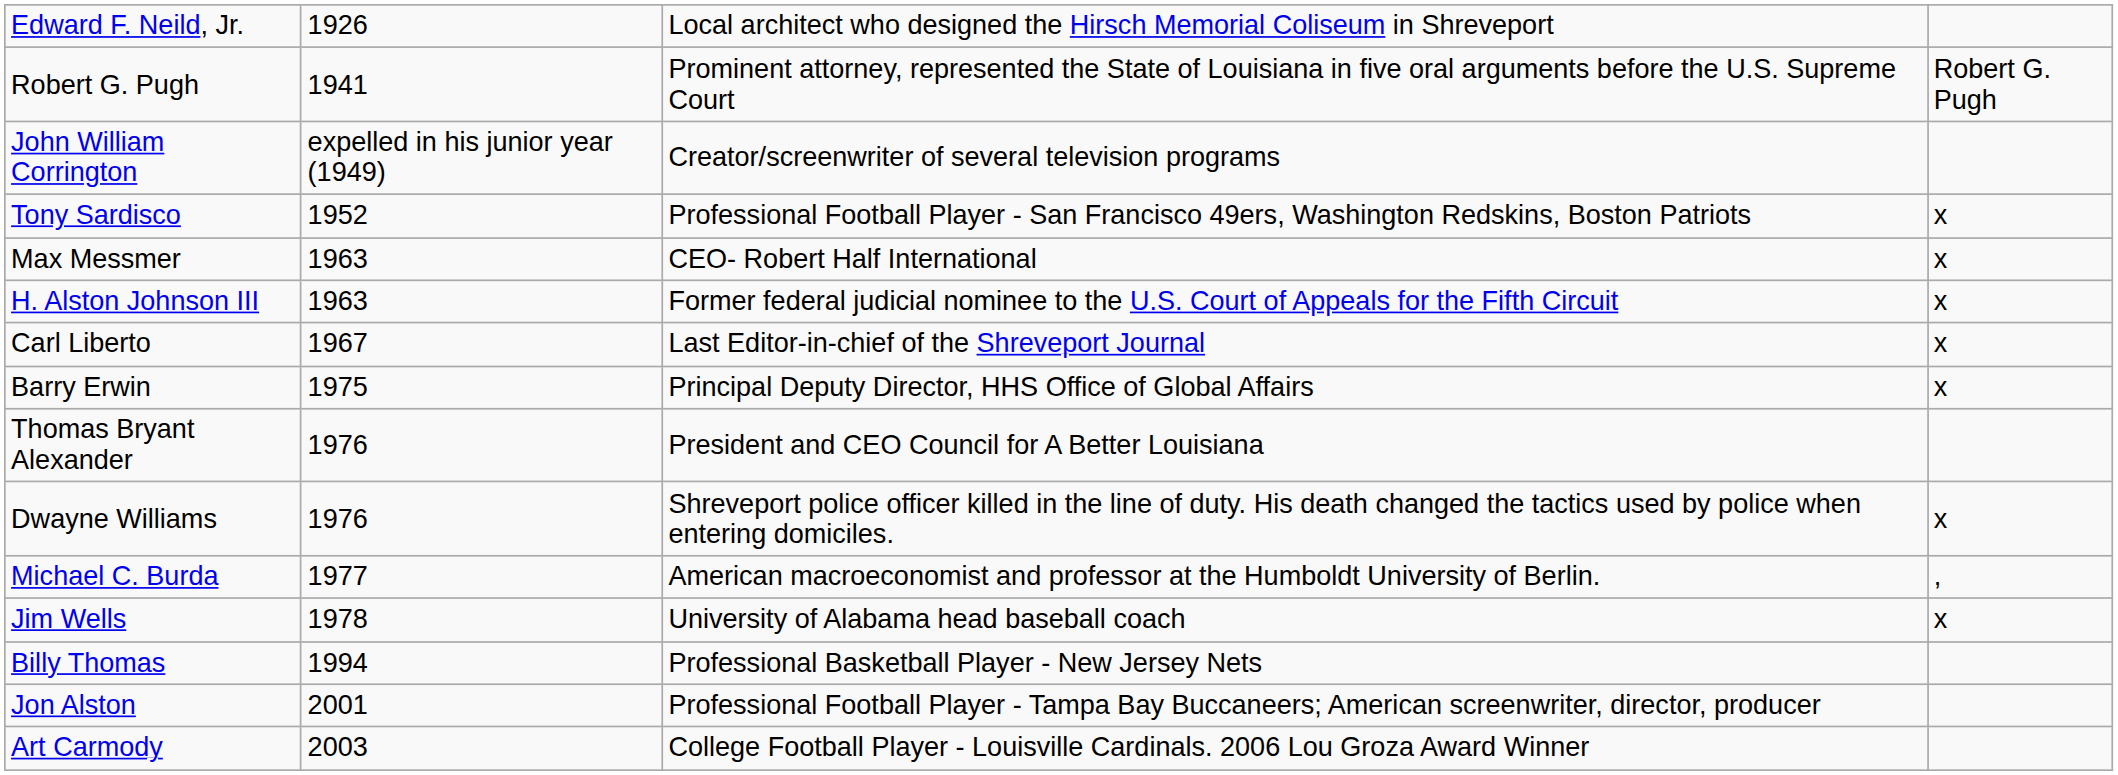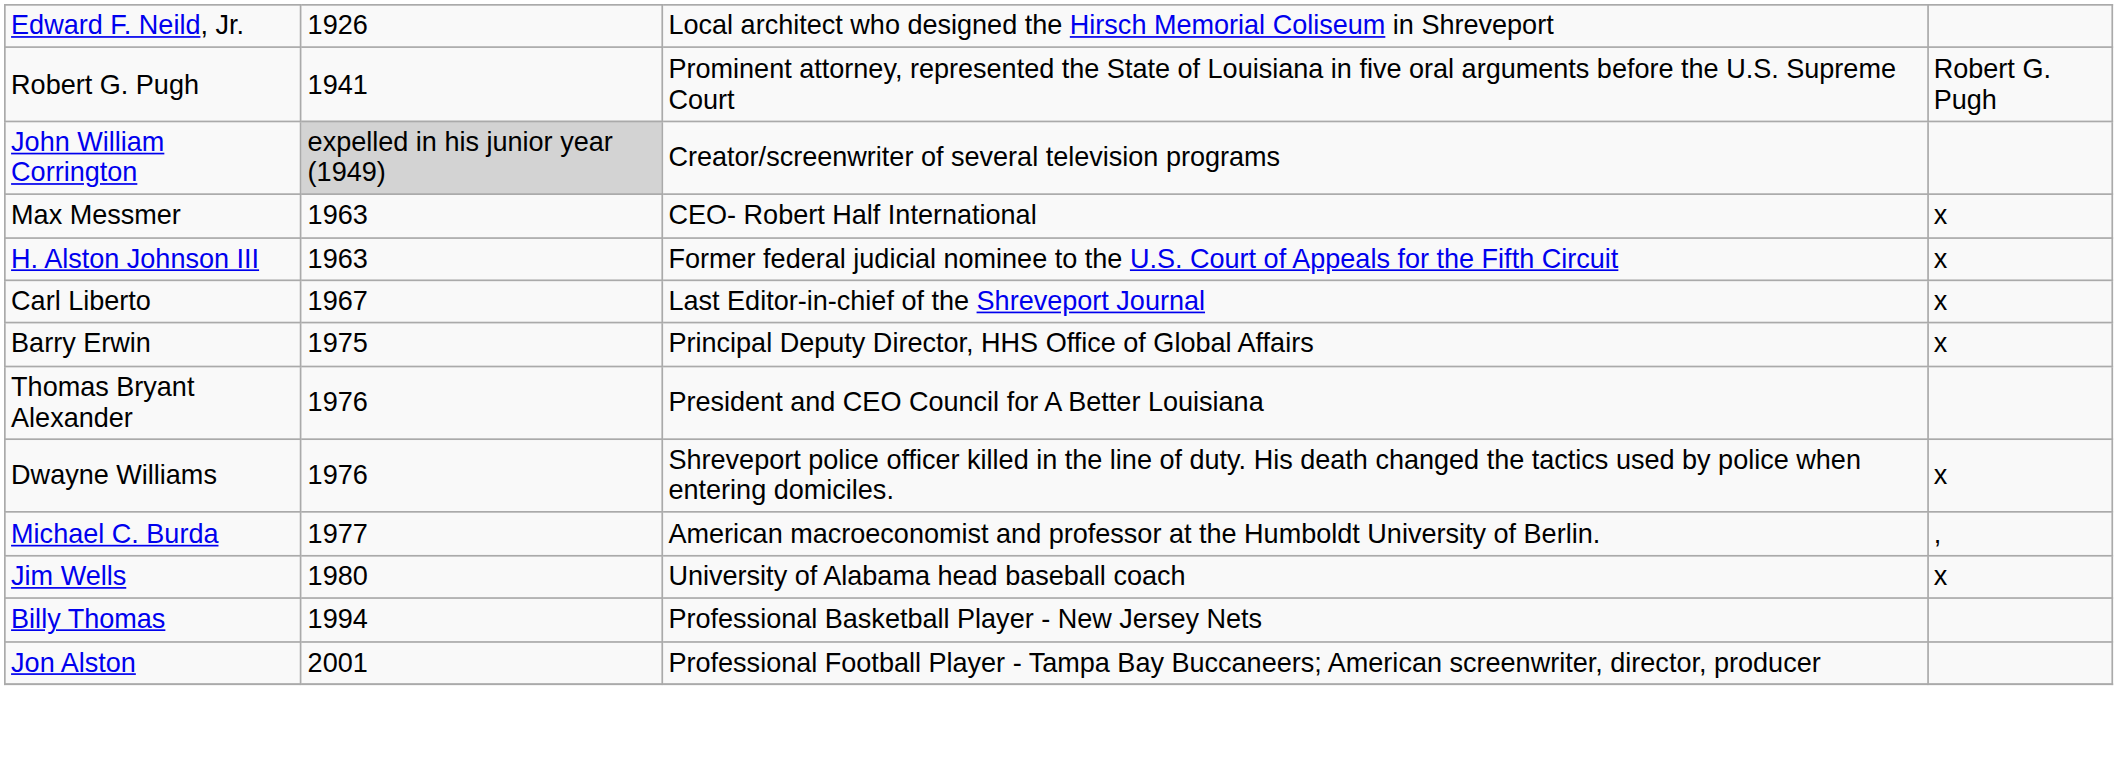 <table class="wikitable">
 <tr WHO PICKS THESE?>
 <td><a href='#'>Edward F. Neild</a>, Jr.</td>
 <td>1926</td>
 <td>Local architect who designed the <a href='#'>Hirsch Memorial Coliseum</a> in Shreveport</td>
 <td></td>
 </tr>
 <tr>
 <td>Robert G. Pugh</td>
 <td>1941</td>
 <td>Prominent attorney, represented the State of Louisiana in five oral arguments before the U.S. Supreme Court</td>
 <td>Robert G. Pugh</td>
 </tr>
 <tr>
 <td><a href='#'>John William Corrington</a></td>
-<td>expelled in his junior year (1949)</td>
+<td style="background: lightgrey;">expelled in his junior year (1949)</td>
 <td>Creator/screenwriter of several television programs</td>
 <td></td>
-</tr>
-<tr>
-<td><a href='#'>Tony Sardisco</a></td>
-<td>1952</td>
-<td>Professional Football Player - San Francisco 49ers, Washington Redskins, Boston Patriots</td>
-<td>x</td>
 </tr>
 <tr>
 <td>Max Messmer</td>
 <td>1963</td>
 <td>CEO- Robert Half International</td>
 <td>x</td>
 </tr>
 <tr>
 <td><a href='#'>H. Alston Johnson III</a></td>
 <td>1963</td>
 <td>Former federal judicial nominee to the <a href='#'>U.S. Court of Appeals for the Fifth Circuit</a></td>
 <td>x</td>
 </tr>
 <tr>
 <td>Carl Liberto</td>
 <td>1967</td>
 <td>Last Editor-in-chief of the <a href='#'>Shreveport Journal</a></td>
 <td>x</td>
 </tr>
 <tr>
 <td>Barry Erwin</td>
 <td>1975</td>
 <td>Principal Deputy Director, HHS Office of Global Affairs</td>
 <td>x</td>
 </tr>
 <tr>
 <td>Thomas Bryant Alexander</td>
 <td>1976</td>
 <td>President and CEO Council for A Better Louisiana</td>
 <td></td>
 </tr>
 <tr>
 <td>Dwayne Williams</td>
 <td>1976</td>
 <td>Shreveport police officer killed in the line of duty. His death changed the tactics used by police when entering domiciles.</td>
 <td>x</td>
 </tr>
 <tr>
 <td><a href='#'>Michael C. Burda</a></td>
 <td>1977</td>
 <td>American macroeconomist and professor at the Humboldt University of Berlin.</td>
 <td>, </td>
 </tr>
 <tr>
 <td><a href='#'>Jim Wells</a></td>
-<td>1978</td>
+<td>1980</td>
 <td>University of Alabama head baseball coach</td>
 <td>x</td>
 </tr>
 <tr>
 <td><a href='#'>Billy Thomas</a></td>
 <td>1994</td>
 <td>Professional Basketball Player - New Jersey Nets</td>
 <td></td>
 </tr>
 <tr>
 <td><a href='#'>Jon Alston</a></td>
 <td>2001</td>
 <td>Professional Football Player - Tampa Bay Buccaneers; American screenwriter, director, producer</td>
 <td></td>
 </tr>
 <tr>
-<td><a href='#'>Art Carmody</a></td>
-<td>2003</td>
-<td>College Football Player - Louisville Cardinals. 2006 Lou Groza Award Winner</td>
-<td></td>
-</tr>
-<tr>
 </tr>
 </table>
